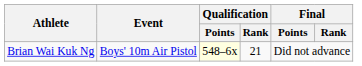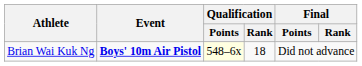 <table class="wikitable" style="font-size:90%;">
 <tr>
 <th rowspan=2>Athlete</th>
 <th rowspan=2>Event</th>
 <th colspan=2>Qualification</th>
 <th colspan=2>Final</th>
 </tr>
 <tr style="font-size:95%">
 <th>Points</th>
 <th>Rank</th>
 <th>Points</th>
 <th>Rank</th>
 </tr>
 <tr align=center>
 <td align=left><a href='#'>Brian Wai Kuk Ng</a></td>
-<td align=left><a href='#'>Boys' 10m Air Pistol</a></td>
+<td align=left><strong><a href='#'>Boys' 10m Air Pistol</a></strong></td>
 <td style="background: lightyellow;">548–6x</td>
-<td>21</td>
+<td>18</td>
 <td colspan=2>Did not advance</td>
 </tr>
 </table>
